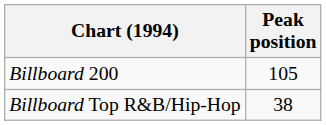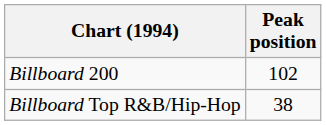 <table class="wikitable">
 <tr>
 <th>Chart (1994)</th>
 <th>Peak<br>position</th>
 </tr>
 <tr>
 <td><em>Billboard</em> 200</td>
-<td align="center">105</td>
+<td align="center">102</td>
 </tr>
 <tr>
 <td><em>Billboard</em> Top R&B/Hip-Hop</td>
 <td align="center">38</td>
 </tr>
 </table>
